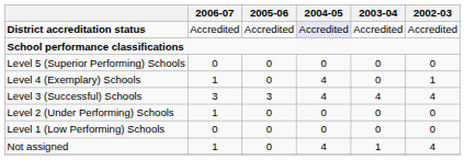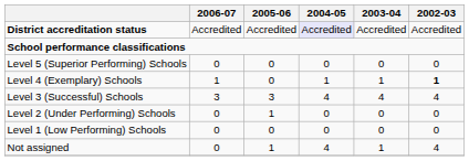 <table class="wikitable" style="font-size: 95%;">
 <tr>
 <th></th>
 <th>2006-07</th>
 <th>2005-06</th>
 <th>2004-05</th>
 <th>2003-04</th>
 <th>2002-03</th>
 </tr>
 <tr>
 <td align="left"><strong>District accreditation status</strong></td>
 <td align="center">Accredited</td>
 <td align="center">Accredited</td>
 <td align="center" style="background: lavender;">Accredited</td>
 <td align="center">Accredited</td>
 <td align="center">Accredited</td>
 </tr>
 <tr>
 <td align="left" colspan="6"><strong>School performance classifications</strong></td>
 </tr>
 <tr>
 <td align="left">Level 5 (Superior Performing) Schools</td>
 <td align="center">0</td>
 <td align="center">0</td>
 <td align="center">0</td>
 <td align="center">0</td>
 <td align="center">0</td>
 </tr>
 <tr>
 <td align="left">Level 4 (Exemplary) Schools</td>
 <td align="center">1</td>
 <td align="center">0</td>
-<td align="center">4</td>
-<td align="center">0</td>
 <td align="center">1</td>
+<td align="center">1</td>
+<td align="center"><strong>1</strong></td>
 </tr>
 <tr>
 <td align="left">Level 3 (Successful) Schools</td>
 <td align="center">3</td>
 <td align="center">3</td>
 <td align="center">4</td>
 <td align="center">4</td>
 <td align="center">4</td>
 </tr>
 <tr>
 <td align="left">Level 2 (Under Performing) Schools</td>
+<td align="center">0</td>
 <td align="center">1</td>
-<td align="center">0</td>
 <td align="center">0</td>
 <td align="center">0</td>
 <td align="center">0</td>
 </tr>
 <tr>
 <td align="left">Level 1 (Low Performing) Schools</td>
 <td align="center">0</td>
 <td align="center">0</td>
 <td align="center">0</td>
 <td align="center">0</td>
 <td align="center">0</td>
 </tr>
 <tr>
 <td align="left">Not assigned</td>
+<td align="center">0</td>
 <td align="center">1</td>
-<td align="center">0</td>
 <td align="center">4</td>
 <td align="center">1</td>
 <td align="center">4</td>
 </tr>
 <tr>
 </tr>
 </table>
